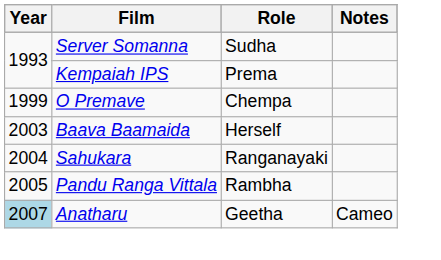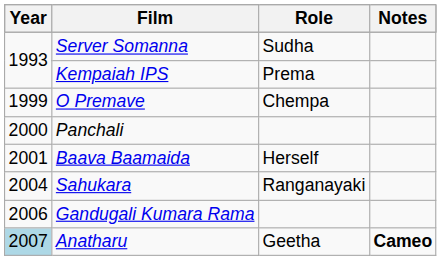 <table class="wikitable sortable">
 <tr style="background:#000;">
 <th>Year</th>
 <th>Film</th>
 <th>Role</th>
 <th class=unsortable>Notes</th>
 </tr>
 <tr>
 <td rowspan="2">1993</td>
 <td><em><a href='#'>Server Somanna</a></em></td>
 <td>Sudha</td>
 <td></td>
 </tr>
 <tr>
 <td><em><a href='#'>Kempaiah IPS</a></em></td>
 <td>Prema</td>
 <td></td>
 </tr>
 <tr>
 <td>1999</td>
 <td><em><a href='#'>O Premave</a></em></td>
 <td>Chempa</td>
 <td></td>
 </tr>
 <tr>
-<td>2003</td>
+<td>2000</td>
+<td><em>Panchali</em></td>
+<td></td>
+<td></td>
+</tr>
+<tr>
+<td>2001</td>
 <td><em><a href='#'>Baava Baamaida</a></em></td>
 <td>Herself</td>
 <td></td>
 </tr>
 <tr>
 <td>2004</td>
 <td><em><a href='#'>Sahukara</a></em></td>
 <td>Ranganayaki</td>
 <td></td>
 </tr>
 <tr>
-<td>2005</td>
-<td><em><a href='#'>Pandu Ranga Vittala</a></em></td>
-<td>Rambha</td>
+<td>2006</td>
+<td><em><a href='#'>Gandugali Kumara Rama</a></em></td>
+<td></td>
 <td></td>
 </tr>
 <tr>
 <td style="background: lightblue;">2007</td>
 <td><em><a href='#'>Anatharu</a></em></td>
 <td>Geetha</td>
-<td>Cameo</td>
+<td><strong>Cameo</strong></td>
 </tr>
 </table>
